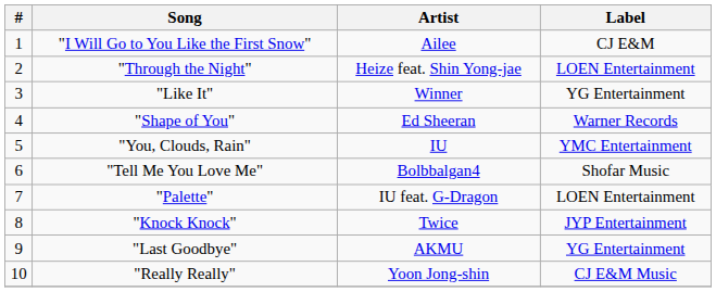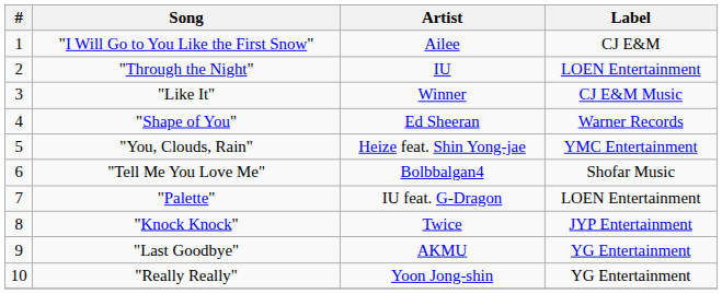 <table class="wikitable" style="text-align: center; width: 700px;">
 <tr>
 <th>#</th>
 <th>Song</th>
 <th>Artist</th>
 <th>Label</th>
 </tr>
 <tr>
 <td>1</td>
 <td>"<a href='#'>I Will Go to You Like the First Snow</a>"</td>
 <td><a href='#'>Ailee</a></td>
 <td>CJ E&M</td>
 </tr>
 <tr>
 <td>2</td>
 <td>"<a href='#'>Through the Night</a>"</td>
-<td><a href='#'>Heize</a> feat. <a href='#'>Shin Yong-jae</a></td>
+<td><a href='#'>IU</a></td>
 <td><a href='#'>LOEN Entertainment</a></td>
 </tr>
 <tr>
 <td>3</td>
 <td>"Like It"</td>
 <td><a href='#'>Winner</a></td>
-<td>YG Entertainment</td>
+<td><a href='#'>CJ E&M Music</a></td>
 </tr>
 <tr>
 <td>4</td>
 <td>"<a href='#'>Shape of You</a>"</td>
 <td><a href='#'>Ed Sheeran</a></td>
 <td><a href='#'>Warner Records</a></td>
 </tr>
 <tr>
 <td>5</td>
 <td>"You, Clouds, Rain"</td>
-<td><a href='#'>IU</a></td>
+<td><a href='#'>Heize</a> feat. <a href='#'>Shin Yong-jae</a></td>
 <td><a href='#'>YMC Entertainment</a></td>
 </tr>
 <tr>
 <td>6</td>
 <td>"Tell Me You Love Me"</td>
 <td><a href='#'>Bolbbalgan4</a></td>
 <td>Shofar Music</td>
 </tr>
 <tr>
 <td>7</td>
 <td>"<a href='#'>Palette</a>"</td>
 <td>IU feat. <a href='#'>G-Dragon</a></td>
 <td>LOEN Entertainment</td>
 </tr>
 <tr>
 <td>8</td>
 <td>"<a href='#'>Knock Knock</a>"</td>
 <td><a href='#'>Twice</a></td>
 <td><a href='#'>JYP Entertainment</a></td>
 </tr>
 <tr>
 <td>9</td>
 <td>"Last Goodbye"</td>
 <td><a href='#'>AKMU</a></td>
 <td><a href='#'>YG Entertainment</a></td>
 </tr>
 <tr>
 <td>10</td>
 <td>"Really Really"</td>
 <td><a href='#'>Yoon Jong-shin</a></td>
-<td><a href='#'>CJ E&M Music</a></td>
+<td>YG Entertainment</td>
 </tr>
 <tr>
 </tr>
 </table>
